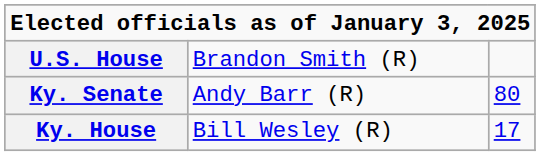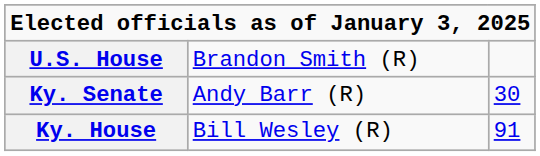 <table class=wikitable>
 <tr>
 <td colspan="3"><strong>Elected officials as of January 3, 2025</strong></td>
 </tr>
 <tr>
 <th scope=row><a href='#'>U.S. House</a></th>
 <td><a href='#'>Brandon Smith</a> (R)</td>
 <td></td>
 </tr>
 <tr>
 <th scope=row><a href='#'>Ky. Senate</a></th>
 <td><a href='#'>Andy Barr</a> (R)</td>
-<td><a href='#'>80</a></td>
+<td><a href='#'>30</a></td>
 </tr>
 <tr>
 <th scope=row><a href='#'>Ky. House</a></th>
 <td><a href='#'>Bill Wesley</a> (R)</td>
-<td><a href='#'>17</a></td>
+<td><a href='#'>91</a></td>
 </tr>
 </table>
